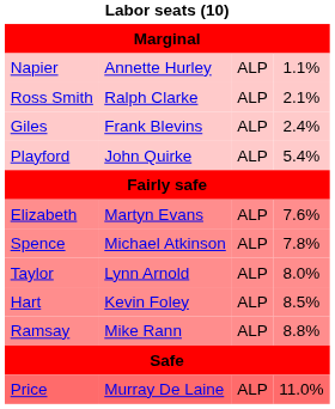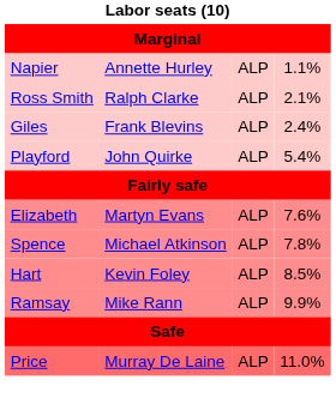 <table class="toccolours" align="left" cellpadding="5" cellspacing="0" style="margin-right: .5em; margin-top: .4em;font-size: 90%;">
 <tr>
 <td COLSPAN=4 align="center"><strong>Labor seats (10)</strong></td>
 </tr>
 <tr>
 <td colspan="4"  style="text-align:center; background:red;"><span><strong>Marginal</strong></span></td>
 </tr>
 <tr>
 <td align="left" bgcolor="FFCACA"><a href='#'>Napier</a></td>
 <td align="left" bgcolor="FFCACA"><a href='#'>Annette Hurley</a></td>
 <td align="left" bgcolor="FFCACA">ALP</td>
 <td align="center" bgcolor="FFCACA">1.1%</td>
 </tr>
 <tr>
 <td align="left" bgcolor="FFCACA"><a href='#'>Ross Smith</a></td>
 <td align="left" bgcolor="FFCACA"><a href='#'>Ralph Clarke</a></td>
 <td align="left" bgcolor="FFCACA">ALP</td>
 <td align="center" bgcolor="FFCACA">2.1%</td>
 </tr>
 <tr>
 <td align="left" bgcolor="FFCACA"><a href='#'>Giles</a></td>
 <td align="left" bgcolor="FFCACA"><a href='#'>Frank Blevins</a></td>
 <td align="left" bgcolor="FFCACA">ALP</td>
 <td align="center" bgcolor="FFCACA">2.4%</td>
 </tr>
 <tr>
 <td align="left" bgcolor="FFCACA"><a href='#'>Playford</a></td>
 <td align="left" bgcolor="FFCACA"><a href='#'>John Quirke</a></td>
 <td align="left" bgcolor="FFCACA">ALP</td>
 <td align="center" bgcolor="FFCACA">5.4%</td>
 </tr>
 <tr>
 <td colspan="4"  style="text-align:center; background:red;"><span><strong>Fairly safe</strong></span></td>
 </tr>
 <tr>
 <td align="left" bgcolor="FF8D8D"><a href='#'>Elizabeth</a></td>
 <td align="left" bgcolor="FF8D8D"><a href='#'>Martyn Evans</a></td>
 <td align="left" bgcolor="FF8D8D">ALP</td>
 <td align="center" bgcolor="FF8D8D">7.6%</td>
 </tr>
 <tr>
 <td align="left" bgcolor="FF8D8D"><a href='#'>Spence</a></td>
 <td align="left" bgcolor="FF8D8D"><a href='#'>Michael Atkinson</a></td>
 <td align="left" bgcolor="FF8D8D">ALP</td>
 <td align="center" bgcolor="FF8D8D">7.8%</td>
 </tr>
 <tr>
-<td align="left" bgcolor="FF8D8D"><a href='#'>Taylor</a></td>
-<td align="left" bgcolor="FF8D8D"><a href='#'>Lynn Arnold</a></td>
-<td align="left" bgcolor="FF8D8D">ALP</td>
-<td align="center" bgcolor="FF8D8D">8.0%</td>
-</tr>
-<tr>
 <td align="left" bgcolor="FF8D8D"><a href='#'>Hart</a></td>
 <td align="left" bgcolor="FF8D8D"><a href='#'>Kevin Foley</a></td>
 <td align="left" bgcolor="FF8D8D">ALP</td>
 <td align="center" bgcolor="FF8D8D">8.5%</td>
 </tr>
 <tr>
 <td align="left" bgcolor="FF8D8D"><a href='#'>Ramsay</a></td>
 <td align="left" bgcolor="FF8D8D"><a href='#'>Mike Rann</a></td>
 <td align="left" bgcolor="FF8D8D">ALP</td>
-<td align="center" bgcolor="FF8D8D">8.8%</td>
+<td align="center" bgcolor="FF8D8D">9.9%</td>
 </tr>
 <tr>
 <td colspan="4"  style="text-align:center; background:red;"><span><strong>Safe</strong></span></td>
 </tr>
 <tr>
 <td align="left" bgcolor="FF6B6B"><a href='#'>Price</a></td>
 <td align="left" bgcolor="FF6B6B"><a href='#'>Murray De Laine</a></td>
 <td align="left" bgcolor="FF6B6B">ALP</td>
 <td align="center" bgcolor="FF6B6B">11.0%</td>
 </tr>
 <tr>
 </tr>
 </table>
